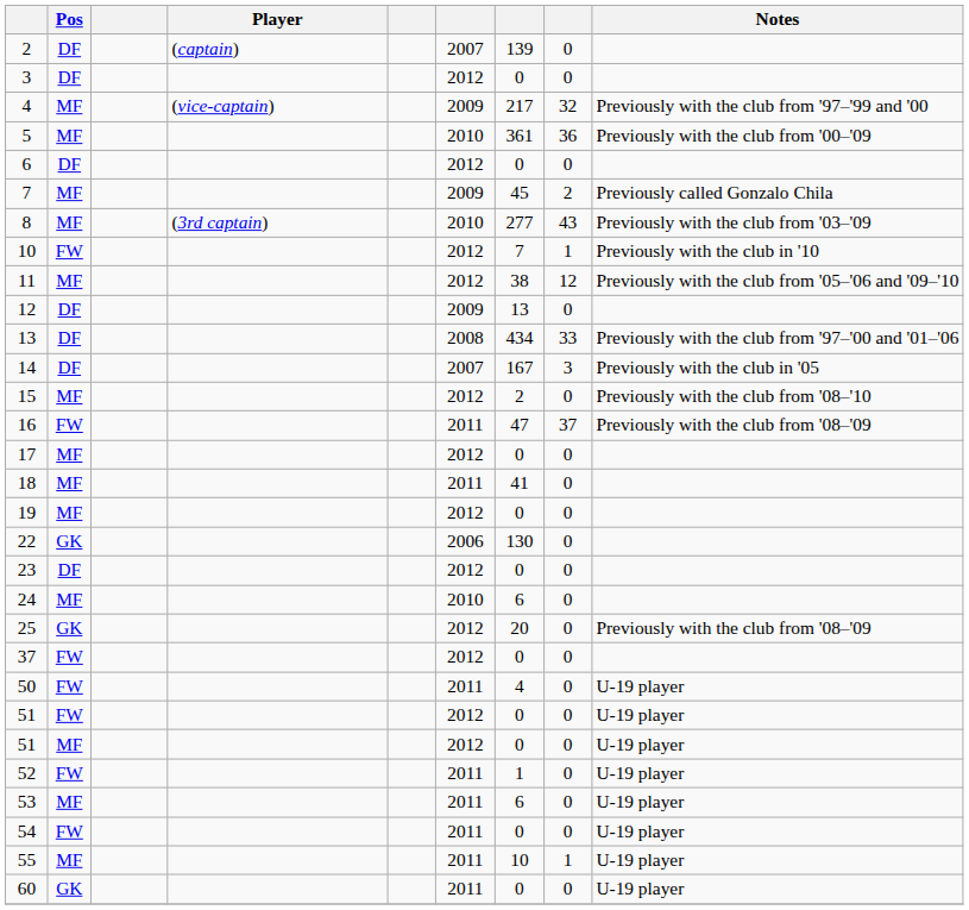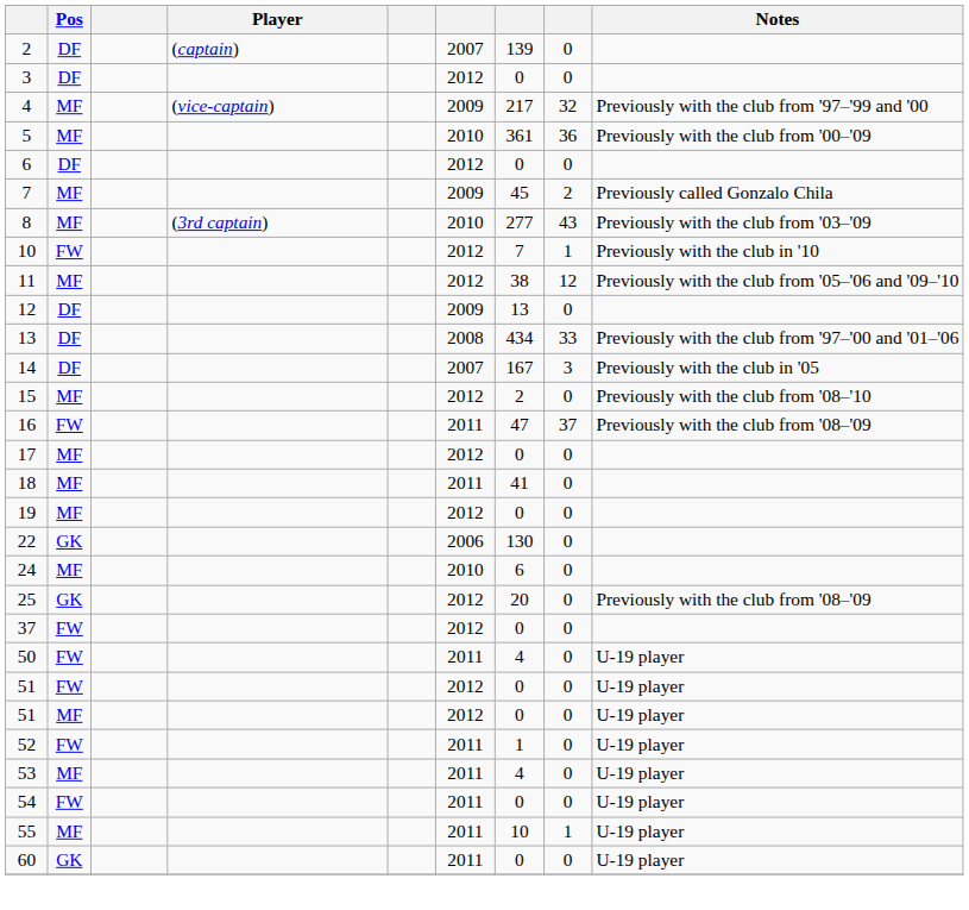 <table class="wikitable sortable" style="text-align: center">
 <tr>
 <th width=30><br></th>
 <th width=30><a href='#'>Pos</a><br></th>
 <th width=60><br></th>
 <th width=185>Player<br></th>
 <th width=35><br></th>
 <th width=45><br></th>
 <th width=35><br></th>
 <th width=35><br></th>
 <th>Notes<br></th>
 </tr>
 <tr>
 <td>2</td>
 <td><a href='#'>DF</a></td>
 <td></td>
 <td align=left> (<em><a href='#'>captain</a></em>)</td>
 <td></td>
 <td>2007</td>
 <td>139</td>
 <td>0</td>
 <td align=left></td>
 </tr>
 <tr>
 <td>3</td>
 <td><a href='#'>DF</a></td>
 <td></td>
 <td align=left></td>
 <td></td>
 <td>2012</td>
 <td>0</td>
 <td>0</td>
 <td align=left></td>
 </tr>
 <tr>
 <td>4</td>
 <td><a href='#'>MF</a></td>
 <td></td>
 <td align=left> (<em><a href='#'>vice-captain</a></em>)</td>
 <td></td>
 <td>2009</td>
 <td>217</td>
 <td>32</td>
 <td align=left>Previously with the club from '97–'99 and '00</td>
 </tr>
 <tr>
 <td>5</td>
 <td><a href='#'>MF</a></td>
 <td></td>
 <td align=left></td>
 <td></td>
 <td>2010</td>
 <td>361</td>
 <td>36</td>
 <td align=left>Previously with the club from '00–'09</td>
 </tr>
 <tr>
 <td>6</td>
 <td><a href='#'>DF</a></td>
 <td></td>
 <td align=left></td>
 <td></td>
 <td>2012</td>
 <td>0</td>
 <td>0</td>
 <td align=left></td>
 </tr>
 <tr>
 <td>7</td>
 <td><a href='#'>MF</a></td>
 <td></td>
 <td align=left></td>
 <td></td>
 <td>2009</td>
 <td>45</td>
 <td>2</td>
 <td align=left>Previously called Gonzalo Chila</td>
 </tr>
 <tr>
 <td>8</td>
 <td><a href='#'>MF</a></td>
 <td></td>
 <td align=left> (<em><a href='#'>3rd captain</a></em>)</td>
 <td></td>
 <td>2010</td>
 <td>277</td>
 <td>43</td>
 <td align=left>Previously with the club from '03–'09</td>
 </tr>
 <tr>
 <td>10</td>
 <td><a href='#'>FW</a></td>
 <td></td>
 <td align=left></td>
 <td></td>
 <td>2012</td>
 <td>7</td>
 <td>1</td>
 <td align=left>Previously with the club in '10</td>
 </tr>
 <tr>
 <td>11</td>
 <td><a href='#'>MF</a></td>
 <td></td>
 <td align=left></td>
 <td></td>
 <td>2012</td>
 <td>38</td>
 <td>12</td>
 <td align=left>Previously with the club from '05–'06 and '09–'10</td>
 </tr>
 <tr>
 <td>12</td>
 <td><a href='#'>DF</a></td>
 <td></td>
 <td align=left></td>
 <td></td>
 <td>2009</td>
 <td>13</td>
 <td>0</td>
 <td align=left></td>
 </tr>
 <tr>
 <td>13</td>
 <td><a href='#'>DF</a></td>
 <td></td>
 <td align=left></td>
 <td></td>
 <td>2008</td>
 <td>434</td>
 <td>33</td>
 <td align=left>Previously with the club from '97–'00 and '01–'06</td>
 </tr>
 <tr>
 <td>14</td>
 <td><a href='#'>DF</a></td>
 <td></td>
 <td align=left></td>
 <td></td>
 <td>2007</td>
 <td>167</td>
 <td>3</td>
 <td align=left>Previously with the club in '05</td>
 </tr>
 <tr>
 <td>15</td>
 <td><a href='#'>MF</a></td>
 <td></td>
 <td align=left></td>
 <td></td>
 <td>2012</td>
 <td>2</td>
 <td>0</td>
 <td align=left>Previously with the club from '08–'10</td>
 </tr>
 <tr>
 <td>16</td>
 <td><a href='#'>FW</a></td>
 <td></td>
 <td align=left></td>
 <td></td>
 <td>2011</td>
 <td>47</td>
 <td>37</td>
 <td align=left>Previously with the club from '08–'09</td>
 </tr>
 <tr>
 <td>17</td>
 <td><a href='#'>MF</a></td>
 <td></td>
 <td align=left></td>
 <td></td>
 <td>2012</td>
 <td>0</td>
 <td>0</td>
 <td align=left></td>
 </tr>
 <tr>
 <td>18</td>
 <td><a href='#'>MF</a></td>
 <td></td>
 <td align=left></td>
 <td></td>
 <td>2011</td>
 <td>41</td>
 <td>0</td>
 <td align=left></td>
 </tr>
 <tr>
 <td>19</td>
 <td><a href='#'>MF</a></td>
 <td></td>
 <td align=left></td>
 <td></td>
 <td>2012</td>
 <td>0</td>
 <td>0</td>
 <td align=left></td>
 </tr>
 <tr>
 <td>22</td>
 <td><a href='#'>GK</a></td>
 <td></td>
 <td align=left></td>
 <td></td>
 <td>2006</td>
 <td>130</td>
 <td>0</td>
 <td align=left></td>
 </tr>
 <tr>
-<td>23</td>
-<td><a href='#'>DF</a></td>
-<td></td>
-<td align=left></td>
-<td></td>
-<td>2012</td>
-<td>0</td>
-<td>0</td>
-<td align=left></td>
-</tr>
-<tr>
 <td>24</td>
 <td><a href='#'>MF</a></td>
 <td></td>
 <td align=left></td>
 <td></td>
 <td>2010</td>
 <td>6</td>
 <td>0</td>
 <td align=left></td>
 </tr>
 <tr>
 <td>25</td>
 <td><a href='#'>GK</a></td>
 <td></td>
 <td align=left></td>
 <td></td>
 <td>2012</td>
 <td>20</td>
 <td>0</td>
 <td align=left>Previously with the club from '08–'09</td>
 </tr>
 <tr>
 <td>37</td>
 <td><a href='#'>FW</a></td>
 <td></td>
 <td align=left></td>
 <td></td>
 <td>2012</td>
 <td>0</td>
 <td>0</td>
 <td align=left></td>
 </tr>
 <tr>
 <td>50</td>
 <td><a href='#'>FW</a></td>
 <td></td>
 <td align=left></td>
 <td></td>
 <td>2011</td>
 <td>4</td>
 <td>0</td>
 <td align=left>U-19 player</td>
 </tr>
 <tr>
 <td>51</td>
 <td><a href='#'>FW</a></td>
 <td></td>
 <td align=left></td>
 <td></td>
 <td>2012</td>
 <td>0</td>
 <td>0</td>
 <td align=left>U-19 player</td>
 </tr>
 <tr>
 <td>51</td>
 <td><a href='#'>MF</a></td>
 <td></td>
 <td align=left></td>
 <td></td>
 <td>2012</td>
 <td>0</td>
 <td>0</td>
 <td align=left>U-19 player</td>
 </tr>
 <tr>
 <td>52</td>
 <td><a href='#'>FW</a></td>
 <td></td>
 <td align=left></td>
 <td></td>
 <td>2011</td>
 <td>1</td>
 <td>0</td>
 <td align=left>U-19 player</td>
 </tr>
 <tr>
 <td>53</td>
 <td><a href='#'>MF</a></td>
 <td></td>
 <td align=left></td>
 <td></td>
 <td>2011</td>
-<td>6</td>
+<td>4</td>
 <td>0</td>
 <td align=left>U-19 player</td>
 </tr>
 <tr>
 <td>54</td>
 <td><a href='#'>FW</a></td>
 <td></td>
 <td align=left></td>
 <td></td>
 <td>2011</td>
 <td>0</td>
 <td>0</td>
 <td align=left>U-19 player</td>
 </tr>
 <tr>
 <td>55</td>
 <td><a href='#'>MF</a></td>
 <td></td>
 <td align=left></td>
 <td></td>
 <td>2011</td>
 <td>10</td>
 <td>1</td>
 <td align=left>U-19 player</td>
 </tr>
 <tr>
 <td>60</td>
 <td><a href='#'>GK</a></td>
 <td></td>
 <td align=left></td>
 <td></td>
 <td>2011</td>
 <td>0</td>
 <td>0</td>
 <td align=left>U-19 player</td>
 </tr>
 <tr>
 </tr>
 </table>
